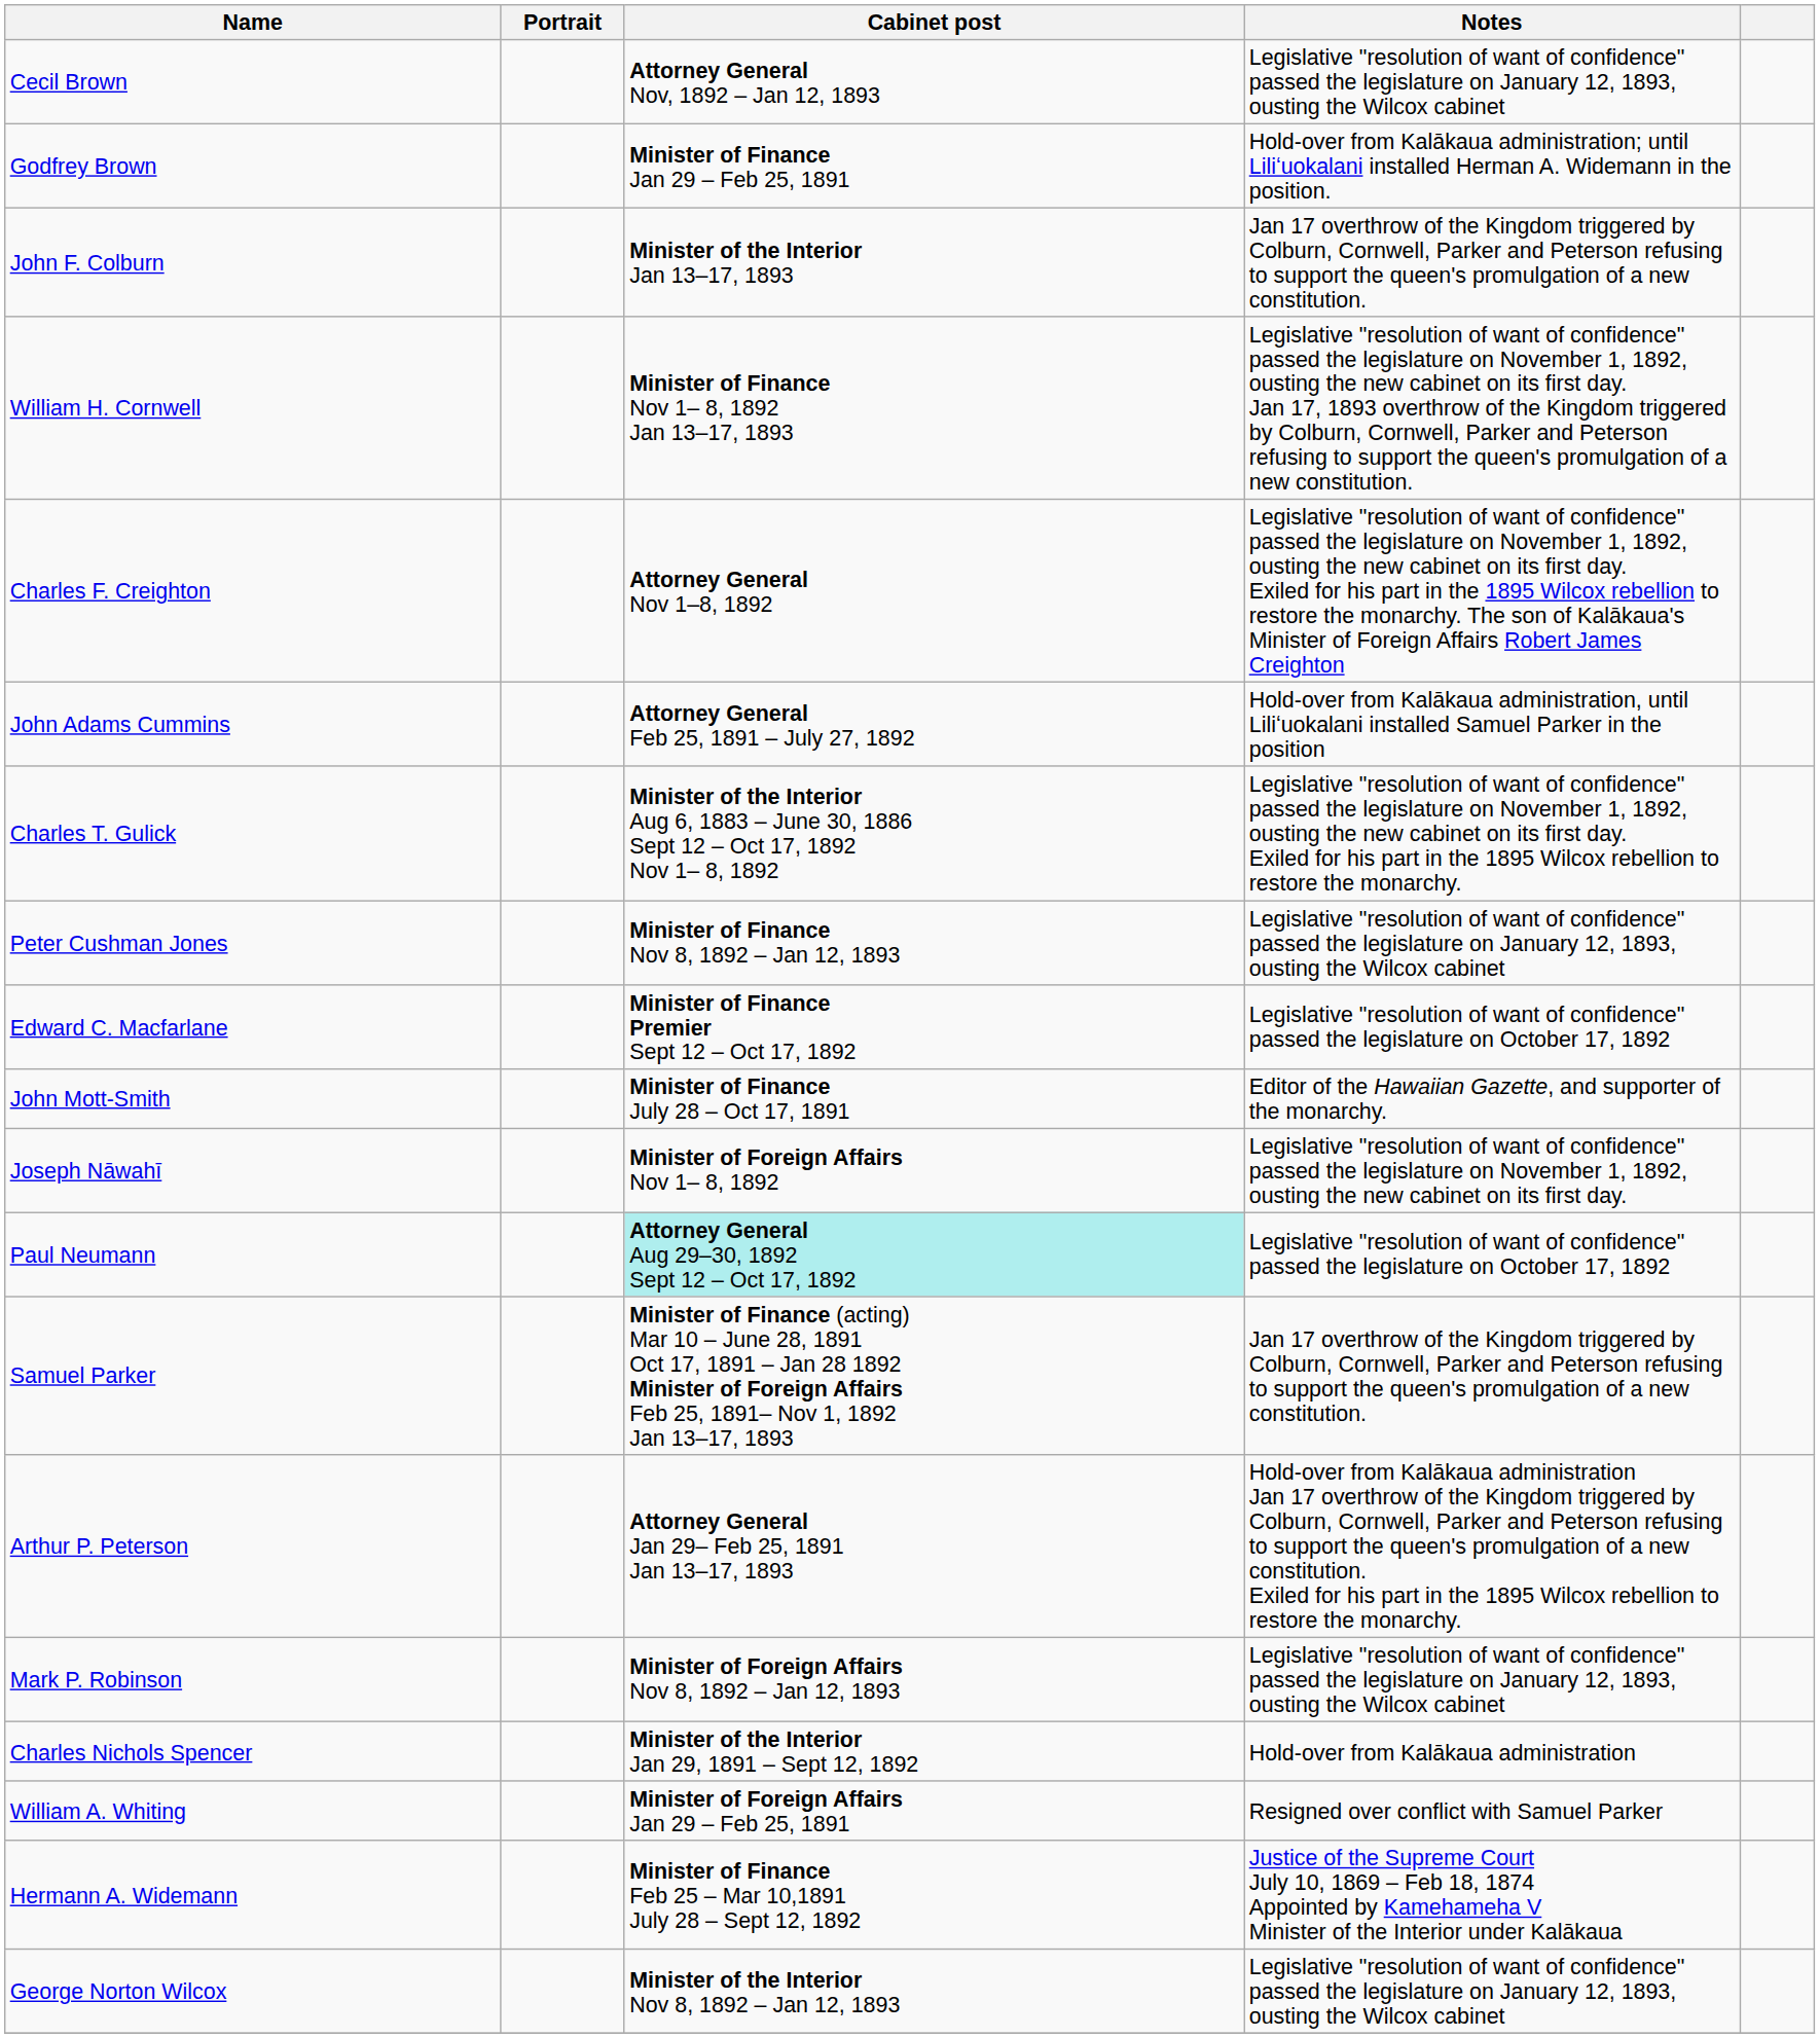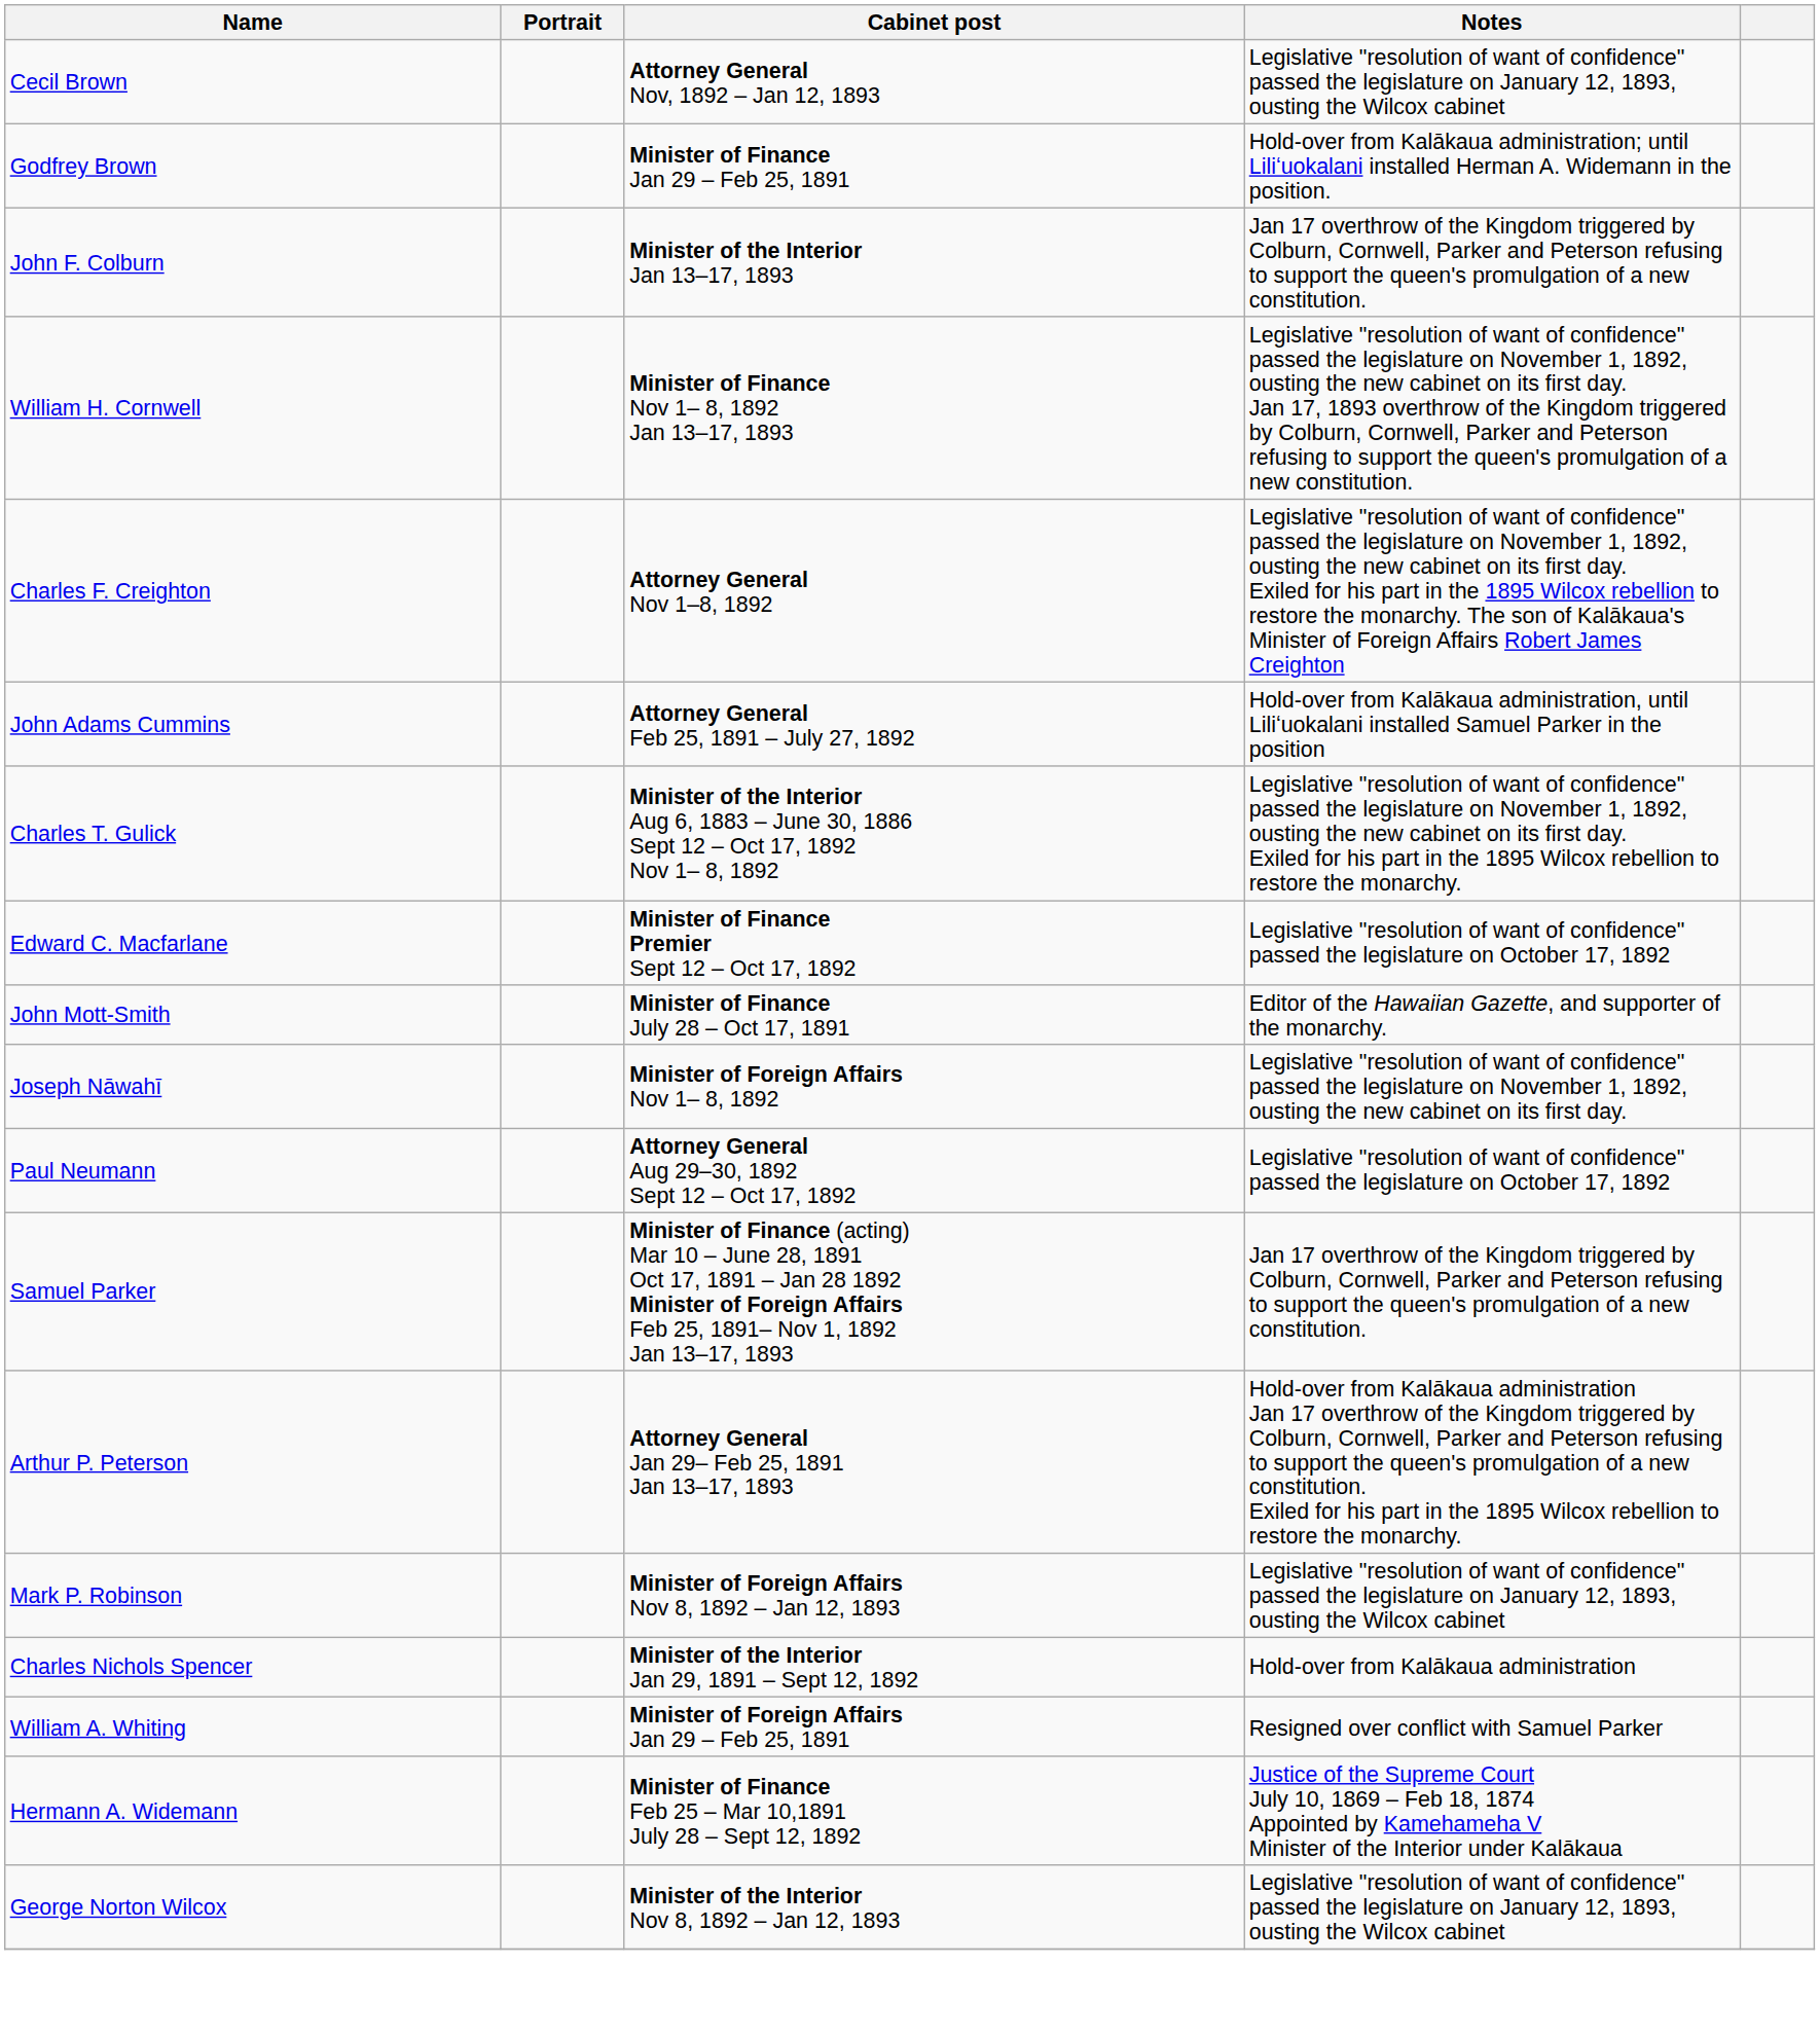 <table class="wikitable" style="font-size: 95%;">
 <tr>
 <th scope="col" width =20%>Name</th>
 <th scope="col" width =5%>Portrait</th>
 <th scope="col" width =25%>Cabinet post</th>
 <th scope="col" width =20%>Notes</th>
 <th scope="col" width =3%></th>
 </tr>
 <tr>
 <td scope="row"><a href='#'>Cecil Brown</a></td>
 <td></td>
 <td><strong>Attorney General</strong><br> Nov, 1892 – Jan 12, 1893</td>
 <td>Legislative "resolution of want of confidence" passed the legislature on January 12, 1893, ousting the Wilcox cabinet</td>
 <td align="center"></td>
 </tr>
 <tr>
 <td scope="row"><a href='#'>Godfrey Brown</a></td>
 <td></td>
 <td><strong>Minister of Finance</strong><br>Jan 29 – Feb 25, 1891</td>
 <td>Hold-over from Kalākaua administration; until <a href='#'>Liliʻuokalani</a> installed Herman A. Widemann in the position.</td>
 <td align="center"></td>
 </tr>
 <tr>
 <td scope="row"><a href='#'>John F. Colburn</a></td>
 <td></td>
 <td><strong>Minister of the Interior</strong><br>Jan 13–17, 1893</td>
 <td>Jan 17 overthrow of the Kingdom triggered by Colburn, Cornwell, Parker and Peterson refusing to support the queen's promulgation of a new constitution.</td>
 <td align="center"></td>
 </tr>
 <tr>
 <td scope="row"><a href='#'>William H. Cornwell</a></td>
 <td></td>
 <td><strong>Minister of Finance</strong><br> Nov 1– 8, 1892<br>Jan 13–17, 1893</td>
 <td>Legislative "resolution of want of confidence" passed the legislature on November 1, 1892, ousting the new cabinet on its first day.<br>Jan 17, 1893 overthrow of the Kingdom triggered by Colburn, Cornwell, Parker and Peterson refusing to support the queen's promulgation of a new constitution.</td>
 <td align="center"></td>
 </tr>
 <tr>
 <td scope="row"><a href='#'>Charles F. Creighton</a></td>
 <td></td>
 <td><strong>Attorney General</strong><br>Nov 1–8, 1892</td>
 <td>Legislative "resolution of want of confidence" passed the legislature on November 1, 1892, ousting the new cabinet on its first day.<br>Exiled for his part in the <a href='#'>1895 Wilcox rebellion</a> to restore the monarchy. The son of Kalākaua's Minister of Foreign Affairs <a href='#'>Robert James Creighton</a></td>
 <td align="center"></td>
 </tr>
 <tr>
 <td scope="row"><a href='#'>John Adams Cummins</a></td>
 <td></td>
 <td><strong>Attorney General</strong><br> Feb 25, 1891 – July 27, 1892</td>
 <td>Hold-over from Kalākaua administration, until Liliʻuokalani installed Samuel Parker in the position</td>
 <td align="center"></td>
 </tr>
 <tr>
 <td scope="row"><a href='#'>Charles T. Gulick</a></td>
 <td></td>
 <td><strong>Minister of the Interior</strong><br>Aug 6, 1883 – June 30, 1886<br>Sept 12 – Oct 17, 1892<br>Nov 1– 8, 1892</td>
 <td>Legislative "resolution of want of confidence" passed the legislature on November 1, 1892, ousting the new cabinet on its first day.<br>Exiled for his part in the 1895 Wilcox rebellion to restore the monarchy.</td>
 <td align="center"></td>
 </tr>
 <tr>
-<td scope="row"><a href='#'>Peter Cushman Jones</a></td>
-<td></td>
-<td><strong>Minister of Finance</strong><br>Nov 8, 1892 – Jan 12, 1893</td>
-<td>Legislative "resolution of want of confidence" passed the legislature on January 12, 1893, ousting the Wilcox cabinet</td>
-<td align="center"></td>
-</tr>
-<tr>
 <td scope="row"><a href='#'>Edward C. Macfarlane</a></td>
 <td></td>
 <td><strong>Minister of Finance</strong><br><strong>Premier</strong><br>Sept 12 – Oct 17, 1892</td>
 <td>Legislative "resolution of want of confidence" passed the legislature on October 17, 1892</td>
 <td align="center"></td>
 </tr>
 <tr>
 <td scope="row"><a href='#'>John Mott-Smith</a></td>
 <td></td>
 <td><strong>Minister of Finance</strong><br>July 28 – Oct 17, 1891</td>
 <td>Editor of the <em>Hawaiian Gazette</em>, and supporter of the monarchy.</td>
 <td align="center"></td>
 </tr>
 <tr>
 <td scope="row"><a href='#'>Joseph Nāwahī</a></td>
 <td></td>
 <td><strong>Minister of Foreign Affairs</strong><br>Nov 1– 8, 1892</td>
 <td>Legislative "resolution of want of confidence" passed the legislature on November 1, 1892, ousting the new cabinet on its first day.</td>
 <td align="center"></td>
 </tr>
 <tr>
 <td scope="row"><a href='#'>Paul Neumann</a></td>
 <td></td>
-<td style="background: paleturquoise;"><strong>Attorney General</strong><br>Aug 29–30, 1892<br>Sept 12 – Oct 17, 1892</td>
+<td><strong>Attorney General</strong><br>Aug 29–30, 1892<br>Sept 12 – Oct 17, 1892</td>
 <td Acted as the queen's personal attorney after the overthrow.>Legislative "resolution of want of confidence" passed the legislature on October 17, 1892</td>
 <td align="center"></td>
 </tr>
 <tr>
 <td scope="row"><a href='#'>Samuel Parker</a></td>
 <td></td>
 <td><strong>Minister of Finance</strong> (acting)<br>Mar 10 – June 28, 1891<br>Oct 17, 1891 – Jan 28 1892<br><strong>Minister of Foreign Affairs</strong><br>Feb 25, 1891– Nov 1, 1892<br>Jan 13–17, 1893</td>
 <td>Jan 17 overthrow of the Kingdom triggered by Colburn, Cornwell, Parker and Peterson refusing to support the queen's promulgation of a new constitution.</td>
 <td align="center"></td>
 </tr>
 <tr>
 <td scope="row"><a href='#'>Arthur P. Peterson</a></td>
 <td></td>
 <td><strong>Attorney General</strong><br> Jan 29– Feb 25, 1891<br>Jan 13–17, 1893</td>
 <td>Hold-over from Kalākaua administration<br>Jan 17 overthrow of the Kingdom triggered by Colburn, Cornwell, Parker and Peterson refusing to support the queen's promulgation of a new constitution.<br>Exiled for his part in the 1895 Wilcox rebellion to restore the monarchy.</td>
 <td align="center"></td>
 </tr>
 <tr>
 <td scope="row"><a href='#'>Mark P. Robinson</a></td>
 <td></td>
 <td><strong>Minister of Foreign Affairs</strong><br>Nov 8, 1892 – Jan 12, 1893</td>
 <td>Legislative "resolution of want of confidence" passed the legislature on January 12, 1893, ousting the Wilcox cabinet</td>
 <td align="center"></td>
 </tr>
 <tr>
 <td scope="row"><a href='#'>Charles Nichols Spencer</a></td>
 <td></td>
 <td><strong>Minister of the Interior</strong><br>Jan 29, 1891 – Sept 12, 1892</td>
 <td>Hold-over from Kalākaua administration</td>
 <td align="center"></td>
 </tr>
 <tr>
 <td scope="row"><a href='#'>William A. Whiting</a></td>
 <td></td>
 <td><strong>Minister of Foreign Affairs</strong><br>Jan 29 – Feb 25, 1891</td>
 <td>Resigned over conflict with Samuel Parker</td>
 <td align="center"></td>
 </tr>
 <tr>
 <td scope="row"><a href='#'>Hermann A. Widemann</a></td>
 <td></td>
 <td><strong>Minister of Finance</strong><br>Feb 25 – Mar 10,1891<br>July 28 – Sept 12, 1892</td>
 <td><a href='#'>Justice of the Supreme Court</a><br>July 10, 1869 – Feb 18, 1874<br>Appointed by <a href='#'>Kamehameha V</a><br>Minister of the Interior under Kalākaua</td>
 <td align="center"></td>
 </tr>
 <tr>
 <td scope="row"><a href='#'>George Norton Wilcox</a></td>
 <td></td>
 <td><strong>Minister of the Interior</strong><br>Nov 8, 1892 – Jan 12, 1893</td>
 <td>Legislative "resolution of want of confidence" passed the legislature on January 12, 1893, ousting the Wilcox cabinet</td>
 <td align="center"></td>
 </tr>
 <tr>
 </tr>
 </table>
